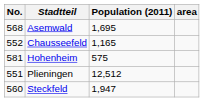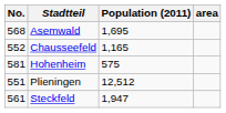 <table class="wikitable">
 <tr>
 <th>No.</th>
 <th><em>Stadtteil</em></th>
 <th>Population (2011)</th>
 <th>area</th>
 </tr>
 <tr>
 <td>568</td>
 <td><a href='#'>Asemwald</a></td>
 <td>1,695</td>
 <td></td>
 </tr>
 <tr>
 <td>552</td>
 <td><a href='#'>Chausseefeld</a></td>
 <td>1,165</td>
 <td></td>
 </tr>
 <tr>
 <td>581</td>
 <td><a href='#'>Hohenheim</a></td>
 <td>575</td>
 <td></td>
 </tr>
 <tr>
 <td>551</td>
 <td>Plieningen</td>
 <td>12,512</td>
 <td></td>
 </tr>
 <tr>
-<td>560</td>
+<td>561</td>
 <td><a href='#'>Steckfeld</a></td>
 <td>1,947</td>
 <td></td>
 </tr>
 </table>
